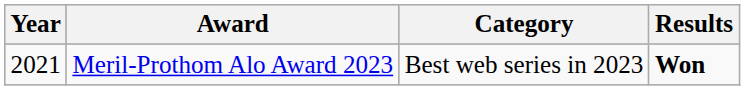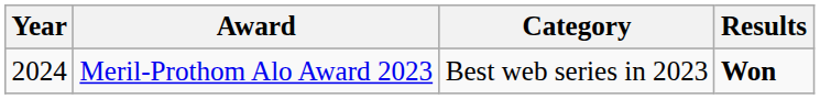 <table class="wikitable">
 <tr>
 <th>Year</th>
 <th>Award</th>
 <th>Category</th>
 <th>Results</th>
 </tr>
 <tr>
-<td>2021</td>
+<td>2024</td>
 <td><a href='#'>Meril-Prothom Alo Award 2023</a></td>
 <td>Best web series in 2023</td>
 <td><strong>Won</strong></td>
 </tr>
 </table>
